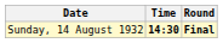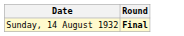 <table class="wikitable">
 <tr>
 <th>Date</th>
-<th>Time</th>
 <th>Round</th>
 </tr>
 <tr style=background:lemonchiffon>
 <td>Sunday, 14 August 1932</td>
-<td><strong>14:30</strong></td>
 <td><strong>Final</strong></td>
 </tr>
 </table>
